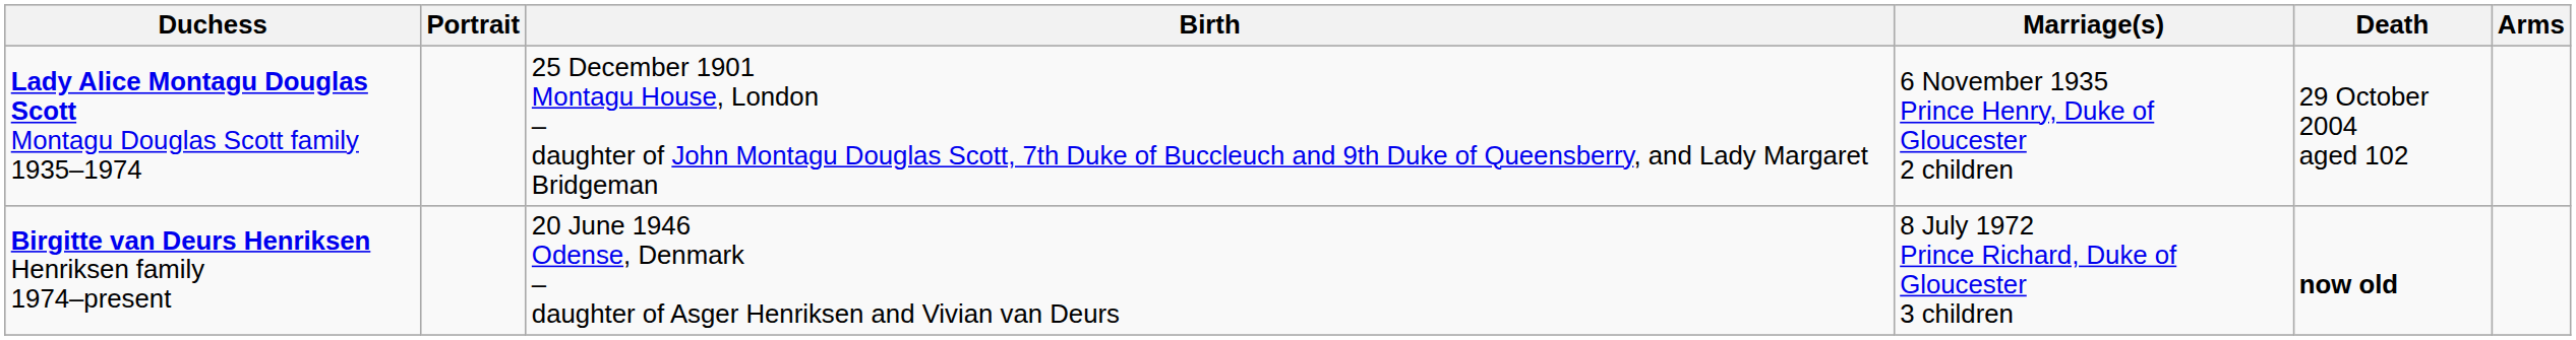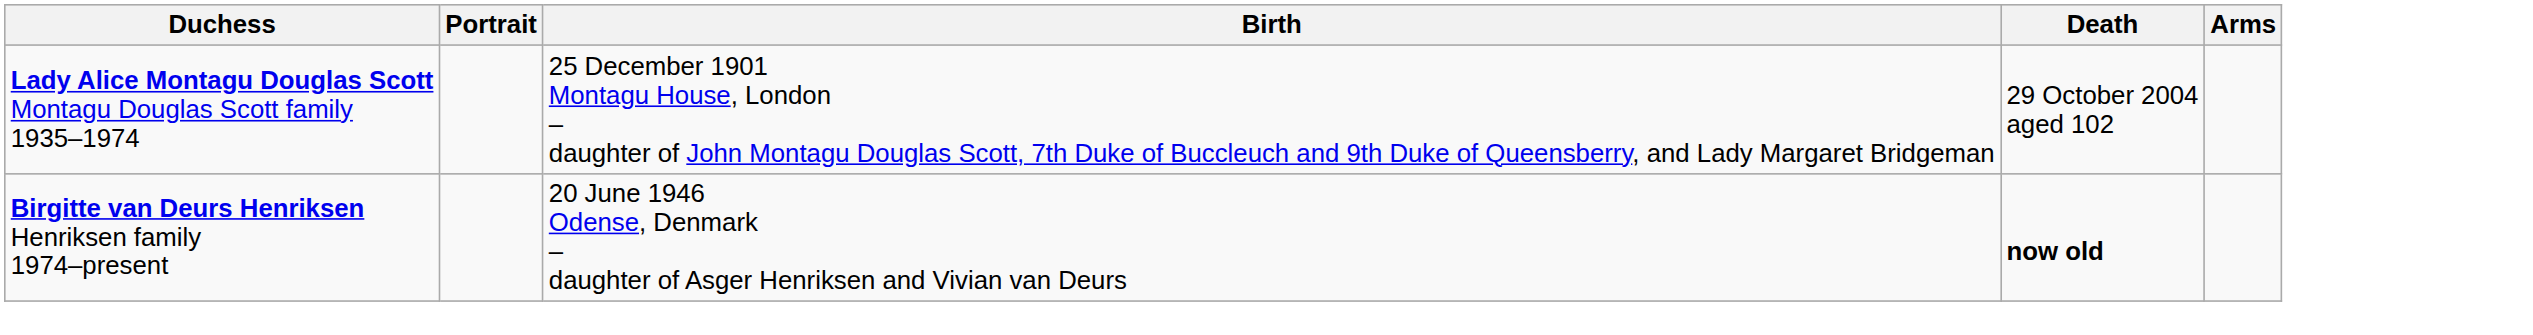 <table class="wikitable">
 <tr>
 <th>Duchess</th>
 <th>Portrait</th>
 <th>Birth</th>
-<th>Marriage(s)</th>
 <th>Death</th>
 <th>Arms</th>
 </tr>
 <tr>
 <td><strong><a href='#'>Lady Alice Montagu Douglas Scott</a></strong><br><a href='#'>Montagu Douglas Scott family</a><br>1935–1974</td>
 <td></td>
 <td>25 December 1901<br><a href='#'>Montagu House</a>, London<br>–<br>daughter of <a href='#'>John Montagu Douglas Scott, 7th Duke of Buccleuch and 9th Duke of Queensberry</a>, and Lady Margaret Bridgeman</td>
-<td>6 November 1935<br><a href='#'>Prince Henry, Duke of Gloucester</a><br>2 children</td>
 <td>29 October 2004<br>aged 102</td>
 <td></td>
 </tr>
 <tr>
 <td><strong><a href='#'>Birgitte van Deurs Henriksen</a></strong><br>Henriksen family<br>1974–present</td>
 <td></td>
 <td>20 June 1946<br><a href='#'>Odense</a>, Denmark<br>–<br>daughter of Asger Henriksen and Vivian van Deurs</td>
-<td>8 July 1972<br><a href='#'>Prince Richard, Duke of Gloucester</a><br>3 children</td>
 <td><strong><br> now  old</strong></td>
 <td></td>
 </tr>
 </table>
